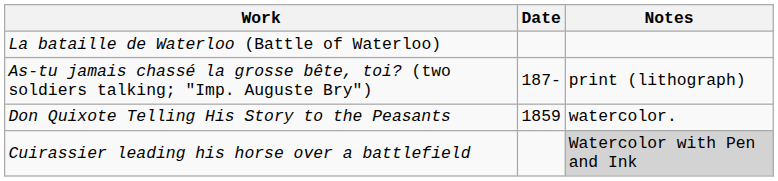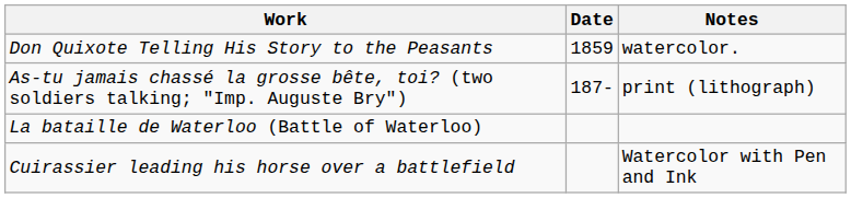 <table class="wikitable">
 <tr>
 <th>Work</th>
 <th>Date</th>
 <th>Notes</th>
 </tr>
 <tr>
-<td><em>La bataille de Waterloo</em> (Battle of Waterloo)</td>
-<td></td>
-<td></td>
+<td><em>Don Quixote Telling His Story to the Peasants</em></td>
+<td>1859</td>
+<td>watercolor.</td>
 </tr>
 <tr>
 <td><em>As-tu jamais chassé la grosse bête, toi?</em> (two soldiers talking; "Imp. Auguste Bry")</td>
 <td>187-</td>
 <td>print (lithograph)</td>
 </tr>
 <tr>
-<td><em>Don Quixote Telling His Story to the Peasants</em></td>
-<td>1859</td>
-<td>watercolor.</td>
+<td><em>La bataille de Waterloo</em> (Battle of Waterloo)</td>
+<td></td>
+<td></td>
 </tr>
 <tr>
 <td><em>Cuirassier leading his horse over a battlefield</em></td>
 <td></td>
-<td style="background: lightgrey;">Watercolor with Pen and Ink </td>
+<td>Watercolor with Pen and Ink </td>
 </tr>
 </table>
